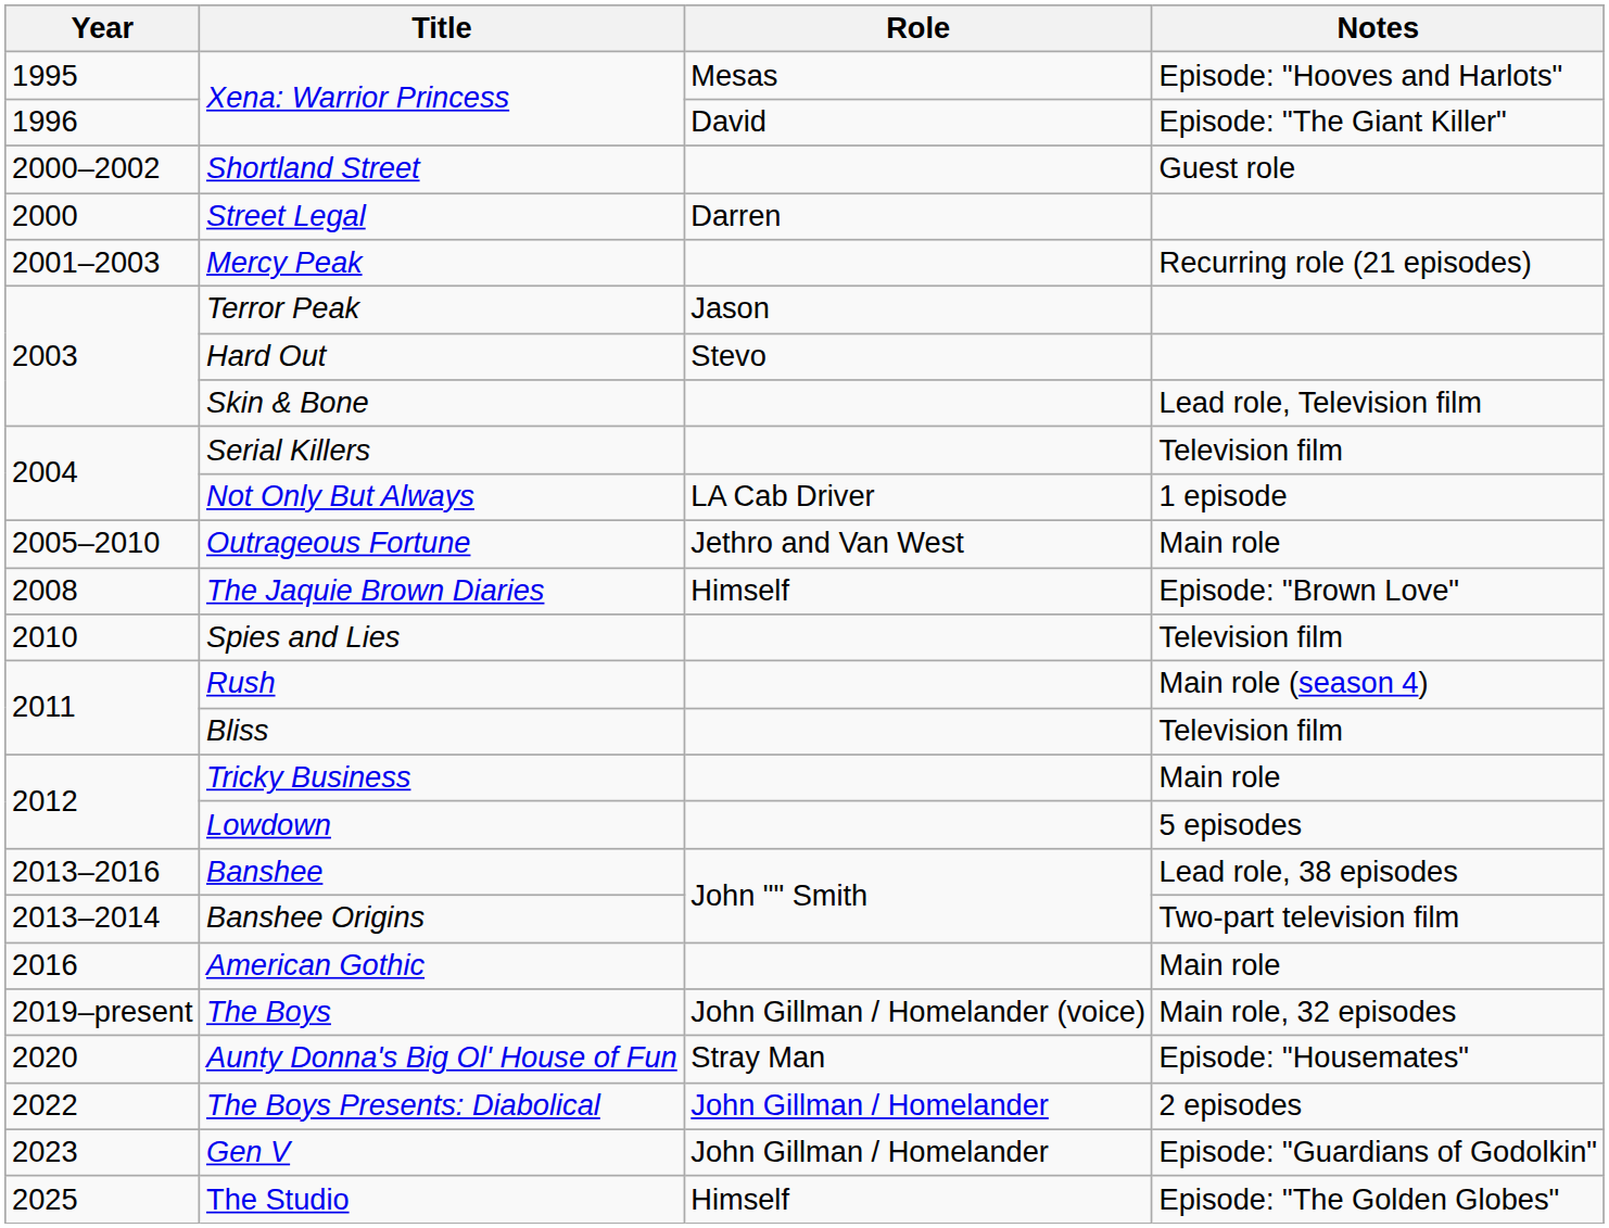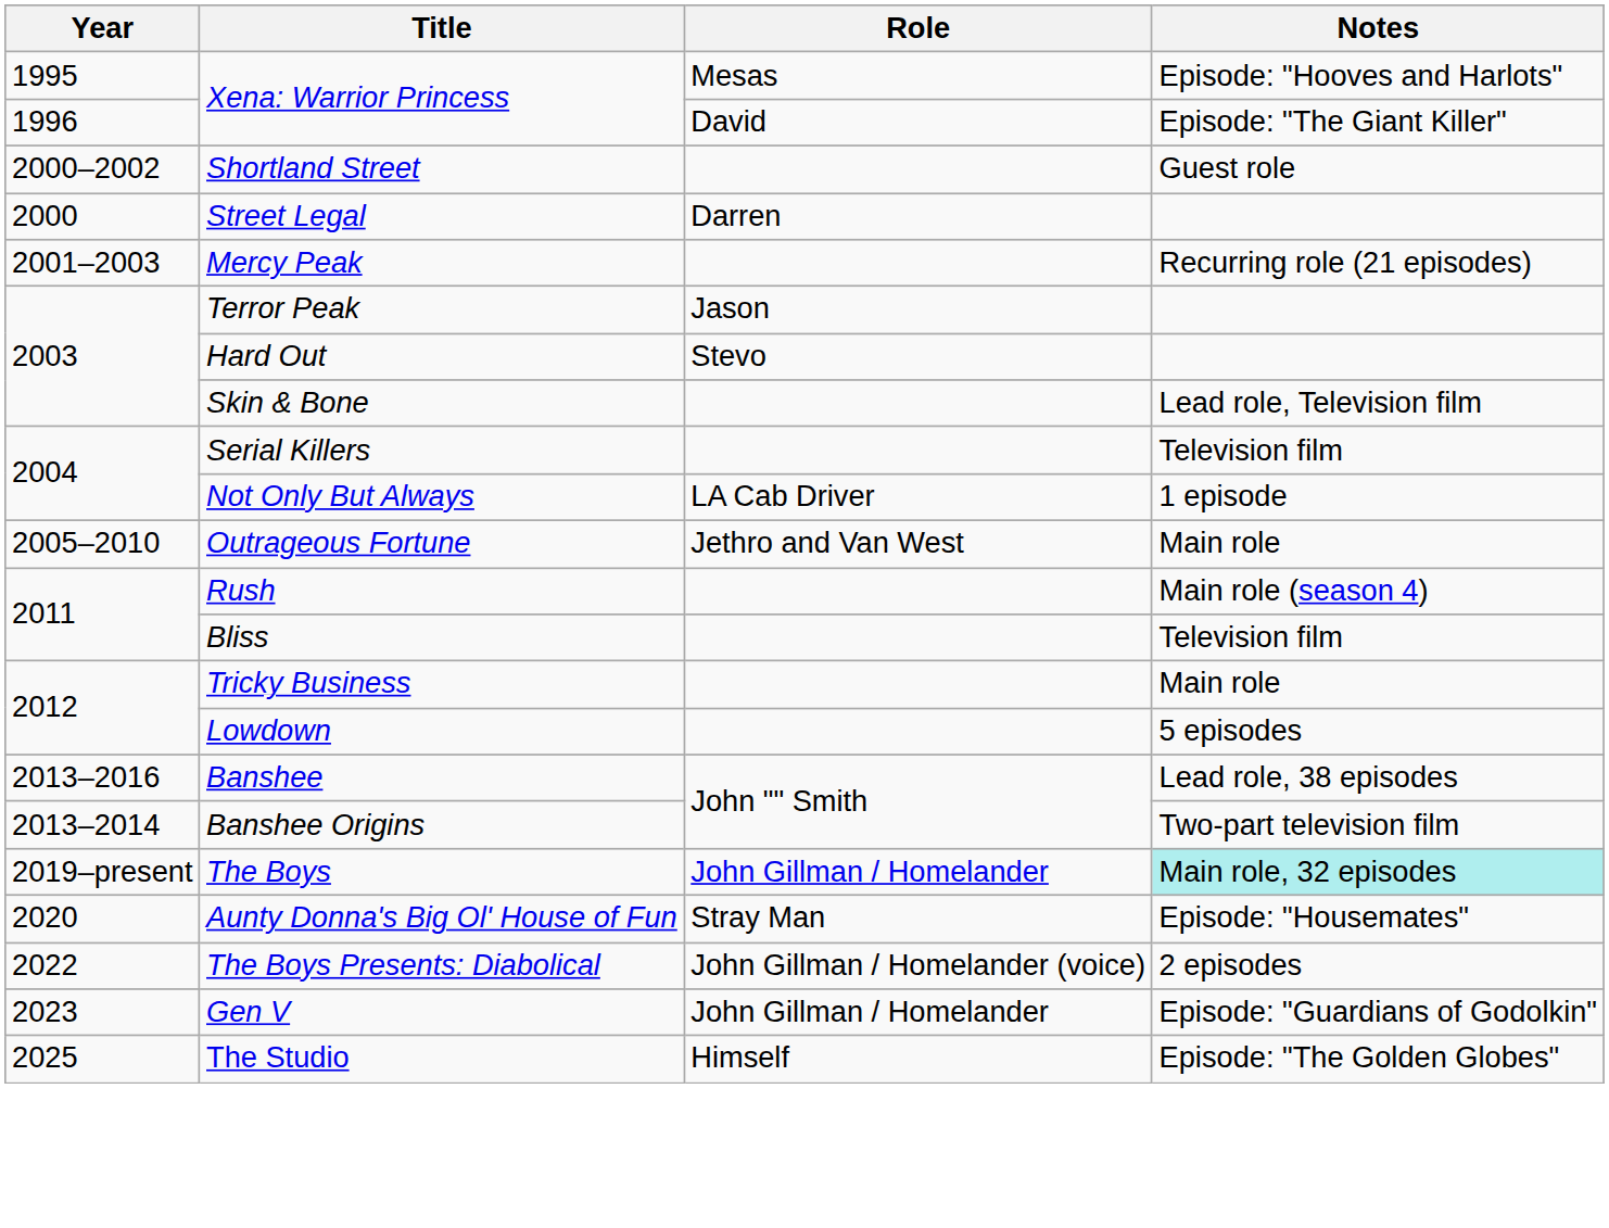 <table class="wikitable">
 <tr>
 <th>Year</th>
 <th>Title</th>
 <th>Role</th>
 <th>Notes</th>
 </tr>
 <tr>
 <td>1995</td>
 <td rowspan="2"><em><a href='#'>Xena: Warrior Princess</a></em></td>
 <td>Mesas</td>
 <td>Episode: "Hooves and Harlots"</td>
 </tr>
 <tr>
 <td>1996</td>
 <td>David</td>
 <td>Episode: "The Giant Killer"</td>
 </tr>
 <tr>
 <td>2000–2002</td>
 <td><em><a href='#'>Shortland Street</a></em></td>
 <td></td>
 <td>Guest role</td>
 </tr>
 <tr>
 <td>2000</td>
 <td><a href='#'><em>Street Legal</em></a></td>
 <td>Darren</td>
 <td></td>
 </tr>
 <tr>
 <td>2001–2003</td>
 <td><em><a href='#'>Mercy Peak</a></em></td>
 <td></td>
 <td>Recurring role (21 episodes)</td>
 </tr>
 <tr>
 <td rowspan="3">2003</td>
 <td><em>Terror Peak</em></td>
 <td>Jason</td>
 <td></td>
 </tr>
 <tr>
 <td><em>Hard Out</em></td>
 <td>Stevo</td>
 <td></td>
 </tr>
 <tr>
 <td><em>Skin & Bone</em></td>
 <td></td>
 <td>Lead role, Television film</td>
 </tr>
 <tr>
 <td rowspan="2">2004</td>
 <td><em>Serial Killers</em></td>
 <td></td>
 <td>Television film</td>
 </tr>
 <tr>
 <td><em><a href='#'>Not Only But Always</a></em></td>
 <td>LA Cab Driver</td>
 <td>1 episode</td>
 </tr>
 <tr>
 <td>2005–2010</td>
 <td><a href='#'><em>Outrageous Fortune</em></a></td>
 <td>Jethro and Van West</td>
 <td>Main role</td>
 </tr>
 <tr>
-<td>2008</td>
-<td><em><a href='#'>The Jaquie Brown Diaries</a></em></td>
-<td>Himself</td>
-<td>Episode: "Brown Love"</td>
-</tr>
-<tr>
-<td>2010</td>
-<td><em>Spies and Lies</em></td>
-<td></td>
-<td>Television film</td>
-</tr>
-<tr>
 <td rowspan="2">2011</td>
 <td><a href='#'><em>Rush</em></a></td>
 <td></td>
 <td>Main role (<a href='#'>season 4</a>)</td>
 </tr>
 <tr>
 <td><em>Bliss</em></td>
 <td></td>
 <td>Television film</td>
 </tr>
 <tr>
 <td rowspan="2">2012</td>
 <td><a href='#'><em>Tricky Business</em></a></td>
 <td></td>
 <td>Main role</td>
 </tr>
 <tr>
 <td><a href='#'><em>Lowdown</em></a></td>
 <td></td>
 <td>5 episodes</td>
 </tr>
 <tr>
 <td>2013–2016</td>
 <td><a href='#'><em>Banshee</em></a></td>
 <td rowspan="2">John "" Smith</td>
 <td>Lead role, 38 episodes</td>
 </tr>
 <tr>
 <td>2013–2014</td>
 <td><em>Banshee Origins</em></td>
 <td>Two-part television film</td>
 </tr>
 <tr>
-<td>2016</td>
-<td><a href='#'><em>American Gothic</em></a></td>
-<td></td>
-<td>Main role</td>
-</tr>
-<tr>
 <td>2019–present</td>
 <td><em><a href='#'>The Boys</a></em></td>
-<td>John Gillman / Homelander (voice)</td>
-<td>Main role, 32 episodes</td>
+<td><a href='#'>John Gillman / Homelander</a></td>
+<td style="background: paleturquoise;">Main role, 32 episodes</td>
 </tr>
 <tr>
 <td>2020</td>
 <td><em><a href='#'>Aunty Donna's Big Ol' House of Fun</a></em></td>
 <td>Stray Man</td>
 <td>Episode: "Housemates"</td>
 </tr>
 <tr>
 <td>2022</td>
 <td><em><a href='#'>The Boys Presents: Diabolical</a></em></td>
-<td><a href='#'>John Gillman / Homelander</a></td>
+<td>John Gillman / Homelander (voice)</td>
 <td>2 episodes</td>
 </tr>
 <tr>
 <td>2023</td>
 <td><em><a href='#'>Gen V</a></em></td>
 <td>John Gillman / Homelander</td>
 <td>Episode: "Guardians of Godolkin"</td>
 </tr>
 <tr>
 <td>2025</td>
 <td><a href='#'>The Studio</a></td>
 <td>Himself</td>
 <td>Episode: "The Golden Globes"</td>
 </tr>
 </table>
